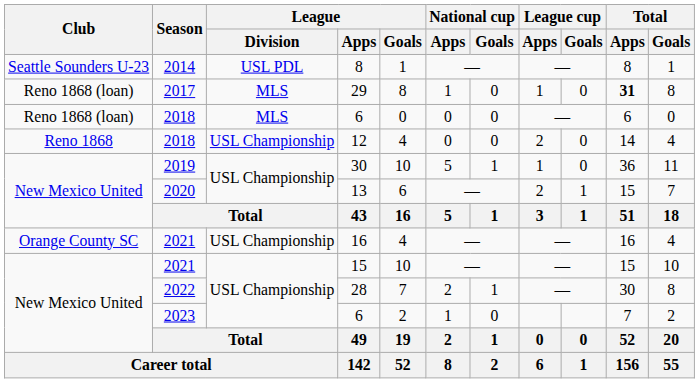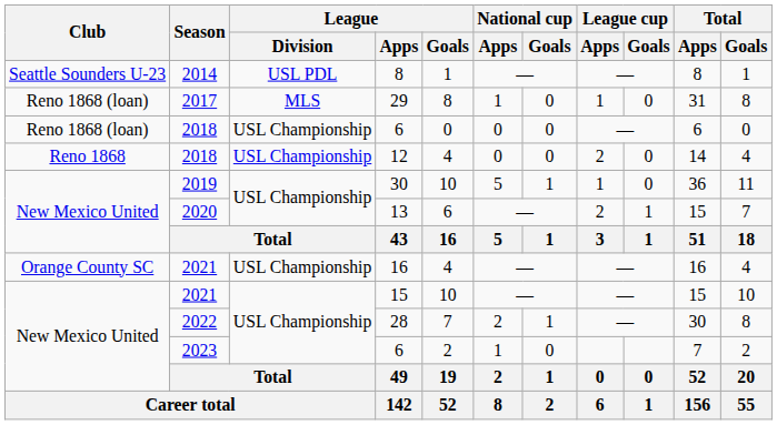 <table class="wikitable" style="text-align:center">
 <tr>
 <th rowspan="2">Club</th>
 <th rowspan="2">Season</th>
 <th colspan="3">League</th>
 <th colspan="2">National cup</th>
 <th colspan="2">League cup</th>
 <th colspan="2">Total</th>
 </tr>
 <tr>
 <th>Division</th>
 <th>Apps</th>
 <th>Goals</th>
 <th>Apps</th>
 <th>Goals</th>
 <th>Apps</th>
 <th>Goals</th>
 <th>Apps</th>
 <th>Goals</th>
 </tr>
 <tr>
 <td><a href='#'>Seattle Sounders U-23</a></td>
 <td><a href='#'>2014</a></td>
 <td><a href='#'>USL PDL</a></td>
 <td>8</td>
 <td>1</td>
 <td colspan="2">—</td>
 <td colspan="2">—</td>
 <td>8</td>
 <td>1</td>
 </tr>
 <tr>
 <td>Reno 1868 (loan)</td>
 <td><a href='#'>2017</a></td>
 <td><a href='#'>MLS</a></td>
 <td>29</td>
 <td>8</td>
 <td>1</td>
 <td>0</td>
 <td>1</td>
 <td>0</td>
-<td><strong>31</strong></td>
+<td>31</td>
 <td>8</td>
 </tr>
 <tr>
 <td>Reno 1868 (loan)</td>
 <td><a href='#'>2018</a></td>
-<td><a href='#'>MLS</a></td>
+<td>USL Championship</td>
 <td>6</td>
 <td>0</td>
 <td>0</td>
 <td>0</td>
 <td colspan="2">—</td>
 <td>6</td>
 <td>0</td>
 </tr>
 <tr>
 <td><a href='#'>Reno 1868</a></td>
 <td><a href='#'>2018</a></td>
 <td><a href='#'>USL Championship</a></td>
 <td>12</td>
 <td>4</td>
 <td>0</td>
 <td>0</td>
 <td>2</td>
 <td>0</td>
 <td>14</td>
 <td>4</td>
 </tr>
 <tr>
 <td rowspan="3"><a href='#'>New Mexico United</a></td>
 <td><a href='#'>2019</a></td>
 <td rowspan="2">USL Championship</td>
 <td>30</td>
 <td>10</td>
 <td>5</td>
 <td>1</td>
 <td>1</td>
 <td>0</td>
 <td>36</td>
 <td>11</td>
 </tr>
 <tr>
 <td><a href='#'>2020</a></td>
 <td>13</td>
 <td>6</td>
 <td colspan="2">—</td>
 <td>2</td>
 <td>1</td>
 <td>15</td>
 <td>7</td>
 </tr>
 <tr>
 <th colspan="2">Total</th>
 <th>43</th>
 <th>16</th>
 <th>5</th>
 <th>1</th>
 <th>3</th>
 <th>1</th>
 <th>51</th>
 <th>18</th>
 </tr>
 <tr>
 <td><a href='#'>Orange County SC</a></td>
 <td><a href='#'>2021</a></td>
 <td>USL Championship</td>
 <td>16</td>
 <td>4</td>
 <td colspan="2">—</td>
 <td colspan="2">—</td>
 <td>16</td>
 <td>4</td>
 </tr>
 <tr>
 <td rowspan="4">New Mexico United</td>
 <td><a href='#'>2021</a></td>
 <td rowspan="3">USL Championship</td>
 <td>15</td>
 <td>10</td>
 <td colspan="2">—</td>
 <td colspan="2">—</td>
 <td>15</td>
 <td>10</td>
 </tr>
 <tr>
 <td><a href='#'>2022</a></td>
 <td>28</td>
 <td>7</td>
 <td>2</td>
 <td>1</td>
 <td colspan="2">—</td>
 <td>30</td>
 <td>8</td>
 </tr>
 <tr>
 <td><a href='#'>2023</a></td>
 <td>6</td>
 <td>2</td>
 <td>1</td>
 <td>0</td>
 <td></td>
 <td></td>
 <td>7</td>
 <td>2</td>
 </tr>
 <tr>
 <th colspan="2">Total</th>
 <th>49</th>
 <th>19</th>
 <th>2</th>
 <th>1</th>
 <th>0</th>
 <th>0</th>
 <th>52</th>
 <th>20</th>
 </tr>
 <tr>
 <th colspan="3">Career total</th>
 <th>142</th>
 <th>52</th>
 <th>8</th>
 <th>2</th>
 <th>6</th>
 <th>1</th>
 <th>156</th>
 <th>55</th>
 </tr>
 </table>
